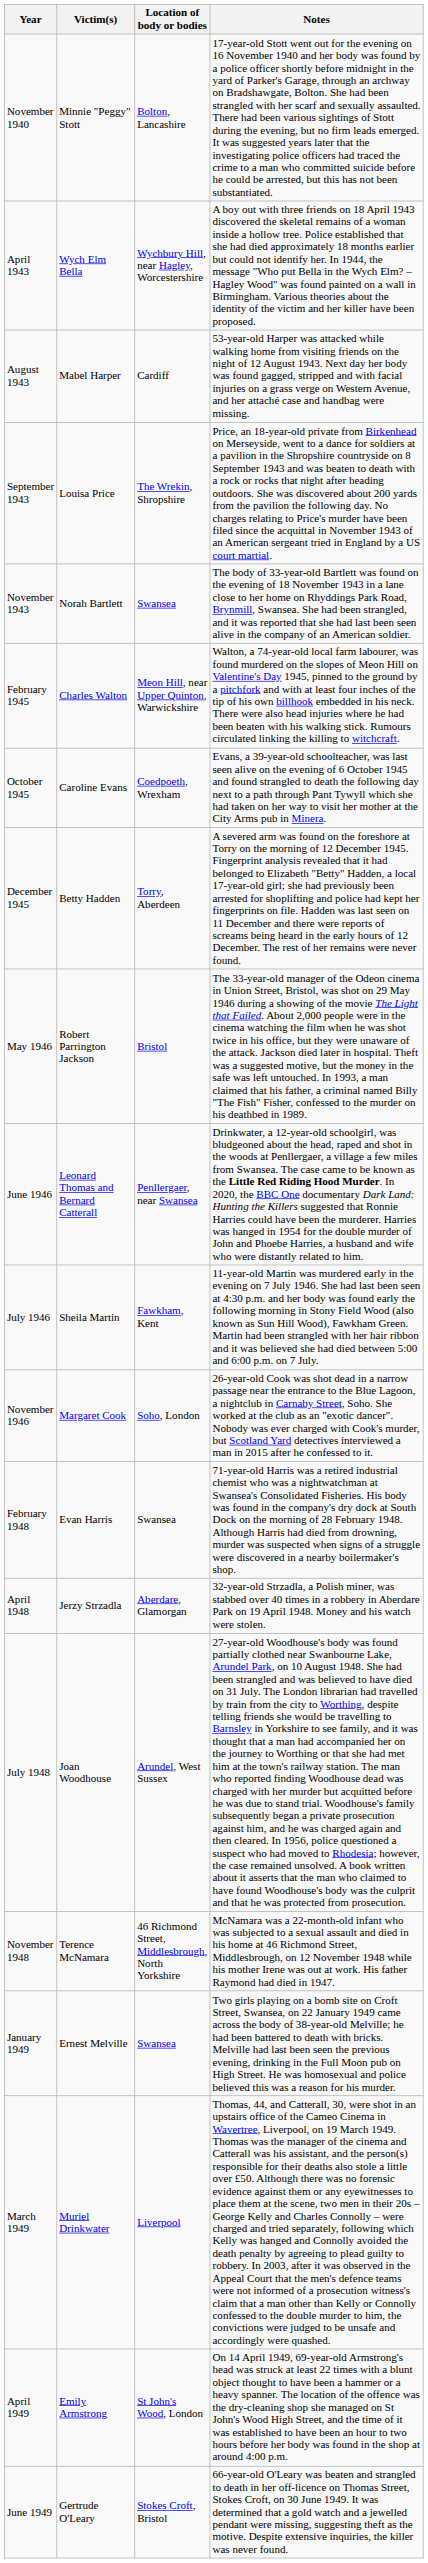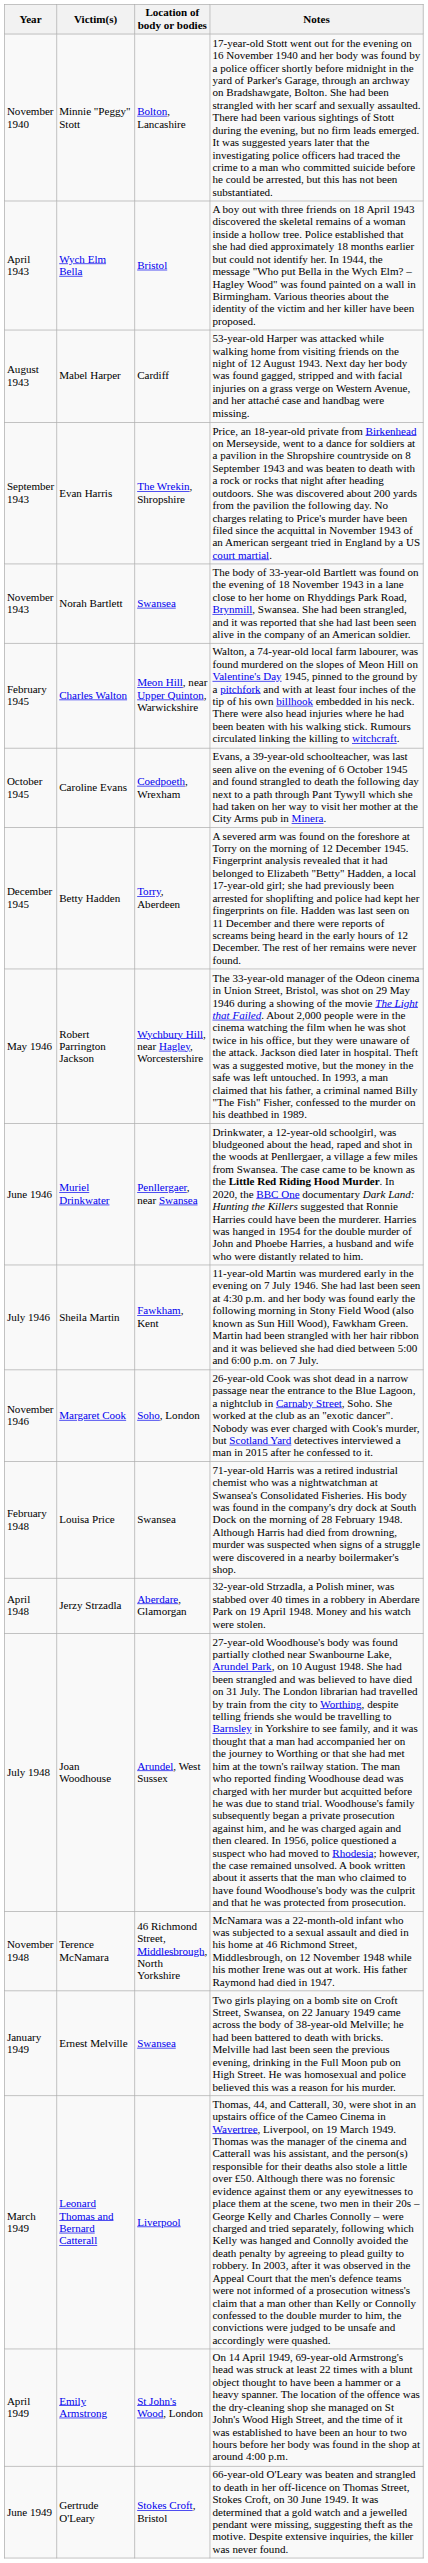 <table class="wikitable sortable">
 <tr>
 <th width=5%>Year</th>
 <th style="width:20%;">Victim(s)</th>
 <th style="width:15%;">Location of body or bodies</th>
 <th style="width:60%;">Notes</th>
 </tr>
 <tr>
 <td>November 1940</td>
 <td>Minnie "Peggy" Stott</td>
 <td><a href='#'>Bolton</a>, Lancashire</td>
 <td>17-year-old Stott went out for the evening on 16 November 1940 and her body was found by a police officer shortly before midnight in the yard of Parker's Garage, through an archway on Bradshawgate, Bolton. She had been strangled with her scarf and sexually assaulted. There had been various sightings of Stott during the evening, but no firm leads emerged. It was suggested years later that the investigating police officers had traced the crime to a man who committed suicide before he could be arrested, but this has not been substantiated.</td>
 </tr>
 <tr>
 <td>April 1943</td>
 <td><a href='#'>Wych Elm Bella</a></td>
-<td><a href='#'>Wychbury Hill</a>, near <a href='#'>Hagley</a>, Worcestershire</td>
+<td><a href='#'>Bristol</a></td>
 <td>A boy out with three friends on 18 April 1943 discovered the skeletal remains of a woman inside a hollow tree. Police established that she had died approximately 18 months earlier but could not identify her. In 1944, the message "Who put Bella in the Wych Elm? – Hagley Wood" was found painted on a wall in Birmingham. Various theories about the identity of the victim and her killer have been proposed.</td>
 </tr>
 <tr>
 <td>August 1943</td>
 <td>Mabel Harper</td>
 <td>Cardiff</td>
 <td>53-year-old Harper was attacked while walking home from visiting friends on the night of 12 August 1943. Next day her body was found gagged, stripped and with facial injuries on a grass verge on Western Avenue, and her attaché case and handbag were missing.</td>
 </tr>
 <tr>
 <td>September 1943</td>
-<td>Louisa Price</td>
+<td>Evan Harris</td>
 <td><a href='#'>The Wrekin</a>, Shropshire</td>
 <td>Price, an 18-year-old private from <a href='#'>Birkenhead</a> on Merseyside, went to a dance for soldiers at a pavilion in the Shropshire countryside on 8 September 1943 and was beaten to death with a rock or rocks that night after heading outdoors. She was discovered about 200 yards from the pavilion the following day. No charges relating to Price's murder have been filed since the acquittal in November 1943 of an American sergeant tried in England by a US <a href='#'>court martial</a>.</td>
 </tr>
 <tr>
 <td>November 1943</td>
 <td>Norah Bartlett</td>
 <td><a href='#'>Swansea</a></td>
 <td>The body of 33-year-old Bartlett was found on the evening of 18 November 1943 in a lane close to her home on Rhyddings Park Road, <a href='#'>Brynmill</a>, Swansea. She had been strangled, and it was reported that she had last been seen alive in the company of an American soldier.</td>
 </tr>
 <tr>
 <td>February 1945</td>
 <td><a href='#'>Charles Walton</a></td>
 <td><a href='#'>Meon Hill</a>, near <a href='#'>Upper Quinton</a>, Warwickshire</td>
 <td>Walton, a 74-year-old local farm labourer, was found murdered on the slopes of Meon Hill on <a href='#'>Valentine's Day</a> 1945, pinned to the ground by a <a href='#'>pitchfork</a> and with at least four inches of the tip of his own <a href='#'>billhook</a> embedded in his neck. There were also head injuries where he had been beaten with his walking stick. Rumours circulated linking the killing to <a href='#'>witchcraft</a>.</td>
 </tr>
 <tr>
 <td>October 1945</td>
 <td>Caroline Evans</td>
 <td><a href='#'>Coedpoeth</a>, Wrexham</td>
 <td>Evans, a 39-year-old schoolteacher, was last seen alive on the evening of 6 October 1945 and found strangled to death the following day next to a path through Pant Tywyll which she had taken on her way to visit her mother at the City Arms pub in <a href='#'>Minera</a>.</td>
 </tr>
 <tr>
 <td>December 1945</td>
 <td>Betty Hadden</td>
 <td><a href='#'>Torry</a>, Aberdeen</td>
 <td>A severed arm was found on the foreshore at Torry on the morning of 12 December 1945. Fingerprint analysis revealed that it had belonged to Elizabeth "Betty" Hadden, a local 17-year-old girl; she had previously been arrested for shoplifting and police had kept her fingerprints on file. Hadden was last seen on 11 December and there were reports of screams being heard in the early hours of 12 December. The rest of her remains were never found.</td>
 </tr>
 <tr>
 <td>May 1946</td>
 <td>Robert Parrington Jackson</td>
-<td><a href='#'>Bristol</a></td>
+<td><a href='#'>Wychbury Hill</a>, near <a href='#'>Hagley</a>, Worcestershire</td>
 <td>The 33-year-old manager of the Odeon cinema in Union Street, Bristol, was shot on 29 May 1946 during a showing of the movie <em><a href='#'>The Light that Failed</a></em>. About 2,000 people were in the cinema watching the film when he was shot twice in his office, but they were unaware of the attack. Jackson died later in hospital. Theft was a suggested motive, but the money in the safe was left untouched. In 1993, a man claimed that his father, a criminal named Billy "The Fish" Fisher, confessed to the murder on his deathbed in 1989.</td>
 </tr>
 <tr>
 <td>June 1946</td>
-<td><a href='#'>Leonard Thomas and Bernard Catterall</a></td>
+<td><a href='#'>Muriel Drinkwater</a></td>
 <td><a href='#'>Penllergaer</a>, near <a href='#'>Swansea</a></td>
 <td>Drinkwater, a 12-year-old schoolgirl, was bludgeoned about the head, raped and shot in the woods at Penllergaer, a village a few miles from Swansea. The case came to be known as the <strong>Little Red Riding Hood Murder</strong>. In 2020, the <a href='#'>BBC One</a> documentary <em>Dark Land: Hunting the Killers</em> suggested that Ronnie Harries could have been the murderer. Harries was hanged in 1954 for the double murder of John and Phoebe Harries, a husband and wife who were distantly related to him.</td>
 </tr>
 <tr>
 <td>July 1946</td>
 <td>Sheila Martin</td>
 <td><a href='#'>Fawkham</a>, Kent</td>
 <td>11-year-old Martin was murdered early in the evening on 7 July 1946. She had last been seen at 4:30 p.m. and her body was found early the following morning in Stony Field Wood (also known as Sun Hill Wood), Fawkham Green. Martin had been strangled with her hair ribbon and it was believed she had died between 5:00 and 6:00 p.m. on 7 July.</td>
 </tr>
 <tr>
 <td>November 1946</td>
 <td><a href='#'>Margaret Cook</a></td>
 <td><a href='#'>Soho</a>, London</td>
 <td>26-year-old Cook was shot dead in a narrow passage near the entrance to the Blue Lagoon, a nightclub in <a href='#'>Carnaby Street</a>, Soho. She worked at the club as an "exotic dancer". Nobody was ever charged with Cook's murder, but <a href='#'>Scotland Yard</a> detectives interviewed a man in 2015 after he confessed to it.</td>
 </tr>
 <tr>
 <td>February 1948</td>
-<td>Evan Harris</td>
+<td>Louisa Price</td>
 <td>Swansea</td>
 <td>71-year-old Harris was a retired industrial chemist who was a nightwatchman at Swansea's Consolidated Fisheries. His body was found in the company's dry dock at South Dock on the morning of 28 February 1948. Although Harris had died from drowning, murder was suspected when signs of a struggle were discovered in a nearby boilermaker's shop.</td>
 </tr>
 <tr>
 <td>April 1948</td>
 <td>Jerzy Strzadla</td>
 <td><a href='#'>Aberdare</a>, Glamorgan</td>
 <td>32-year-old Strzadla, a Polish miner, was stabbed over 40 times in a robbery in Aberdare Park on 19 April 1948. Money and his watch were stolen.</td>
 </tr>
 <tr>
 <td>July 1948</td>
 <td>Joan Woodhouse</td>
 <td><a href='#'>Arundel</a>, West Sussex</td>
 <td>27-year-old Woodhouse's body was found partially clothed near Swanbourne Lake, <a href='#'>Arundel Park</a>, on 10 August 1948. She had been strangled and was believed to have died on 31 July. The London librarian had travelled by train from the city to <a href='#'>Worthing</a>, despite telling friends she would be travelling to <a href='#'>Barnsley</a> in Yorkshire to see family, and it was thought that a man had accompanied her on the journey to Worthing or that she had met him at the town's railway station. The man who reported finding Woodhouse dead was charged with her murder but acquitted before he was due to stand trial. Woodhouse's family subsequently began a private prosecution against him, and he was charged again and then cleared. In 1956, police questioned a suspect who had moved to <a href='#'>Rhodesia</a>; however, the case remained unsolved. A book written about it asserts that the man who claimed to have found Woodhouse's body was the culprit and that he was protected from prosecution.</td>
 </tr>
 <tr>
 <td>November 1948</td>
 <td>Terence McNamara</td>
 <td>46 Richmond Street, <a href='#'>Middlesbrough</a>, North Yorkshire</td>
 <td>McNamara was a 22-month-old infant who was subjected to a sexual assault and died in his home at 46 Richmond Street, Middlesbrough, on 12 November 1948 while his mother Irene was out at work. His father Raymond had died in 1947.</td>
 </tr>
 <tr>
 <td>January 1949</td>
 <td>Ernest Melville</td>
 <td><a href='#'>Swansea</a></td>
 <td>Two girls playing on a bomb site on Croft Street, Swansea, on 22 January 1949 came across the body of 38-year-old Melville; he had been battered to death with bricks. Melville had last been seen the previous evening, drinking in the Full Moon pub on High Street. He was homosexual and police believed this was a reason for his murder.</td>
 </tr>
 <tr>
 <td>March 1949</td>
-<td><a href='#'>Muriel Drinkwater</a></td>
+<td><a href='#'>Leonard Thomas and Bernard Catterall</a></td>
 <td><a href='#'>Liverpool</a></td>
 <td>Thomas, 44, and Catterall, 30, were shot in an upstairs office of the Cameo Cinema in <a href='#'>Wavertree</a>, Liverpool, on 19 March 1949. Thomas was the manager of the cinema and Catterall was his assistant, and the person(s) responsible for their deaths also stole a little over £50. Although there was no forensic evidence against them or any eyewitnesses to place them at the scene, two men in their 20s – George Kelly and Charles Connolly – were charged and tried separately, following which Kelly was hanged and Connolly avoided the death penalty by agreeing to plead guilty to robbery. In 2003, after it was observed in the Appeal Court that the men's defence teams were not informed of a prosecution witness's claim that a man other than Kelly or Connolly confessed to the double murder to him, the convictions were judged to be unsafe and accordingly were quashed.</td>
 </tr>
 <tr>
 <td>April 1949</td>
 <td><a href='#'>Emily Armstrong</a></td>
 <td><a href='#'>St John's Wood</a>, London</td>
 <td>On 14 April 1949, 69-year-old Armstrong's head was struck at least 22 times with a blunt object thought to have been a hammer or a heavy spanner. The location of the offence was the dry-cleaning shop she managed on St John's Wood High Street, and the time of it was established to have been an hour to two hours before her body was found in the shop at around 4:00 p.m.</td>
 </tr>
 <tr>
 <td>June 1949</td>
 <td>Gertrude O'Leary</td>
 <td><a href='#'>Stokes Croft</a>, Bristol</td>
 <td>66-year-old O'Leary was beaten and strangled to death in her off-licence on Thomas Street, Stokes Croft, on 30 June 1949. It was determined that a gold watch and a jewelled pendant were missing, suggesting theft as the motive. Despite extensive inquiries, the killer was never found.</td>
 </tr>
 </table>
